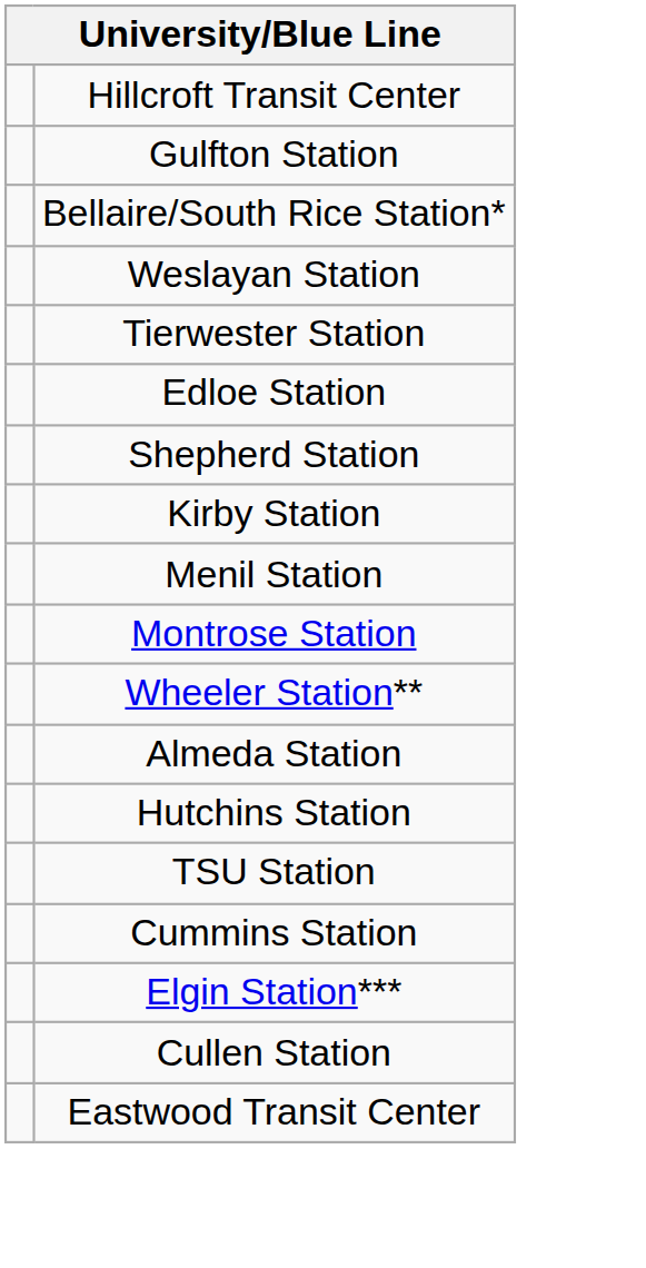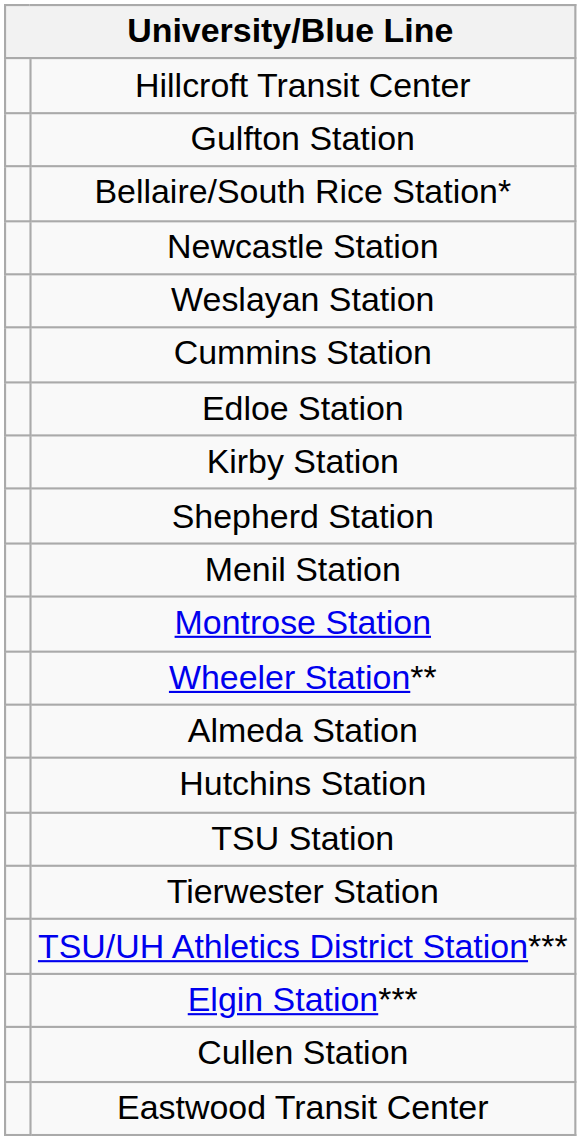 <table class="wikitable" style="text-align:center;">
 <tr>
 <th colspan=2>University/Blue Line</th>
 </tr>
 <tr>
 <td> </td>
 <td>Hillcroft Transit Center</td>
 </tr>
 <tr>
 <td> </td>
 <td>Gulfton Station</td>
 </tr>
 <tr>
 <td></td>
 <td>Bellaire/South Rice Station*</td>
 </tr>
 <tr>
 <td> </td>
+<td>Newcastle Station</td>
+</tr>
+<tr>
+<td> </td>
 <td>Weslayan Station</td>
 </tr>
 <tr>
 <td> </td>
-<td>Tierwester Station</td>
+<td>Cummins Station</td>
 </tr>
 <tr>
 <td> </td>
 <td>Edloe Station</td>
 </tr>
 <tr>
 <td> </td>
-<td>Shepherd Station</td>
+<td>Kirby Station</td>
 </tr>
 <tr>
 <td> </td>
-<td>Kirby Station</td>
+<td>Shepherd Station</td>
 </tr>
 <tr>
 <td> </td>
 <td>Menil Station</td>
 </tr>
 <tr>
 <td> </td>
 <td><a href='#'>Montrose Station</a></td>
 </tr>
 <tr>
 <td></td>
 <td><a href='#'>Wheeler Station</a>**</td>
 </tr>
 <tr>
 <td> </td>
 <td>Almeda Station</td>
 </tr>
 <tr>
 <td> </td>
 <td>Hutchins Station</td>
 </tr>
 <tr>
 <td> </td>
 <td>TSU Station</td>
 </tr>
 <tr>
 <td> </td>
-<td>Cummins Station</td>
+<td>Tierwester Station</td>
+</tr>
+<tr>
+<td></td>
+<td><a href='#'>TSU/UH Athletics District  Station</a>***</td>
 </tr>
 <tr>
 <td></td>
 <td><a href='#'>Elgin Station</a>***</td>
 </tr>
 <tr>
 <td> </td>
 <td>Cullen Station</td>
 </tr>
 <tr>
 <td> </td>
 <td>Eastwood Transit Center</td>
 </tr>
 </table>
